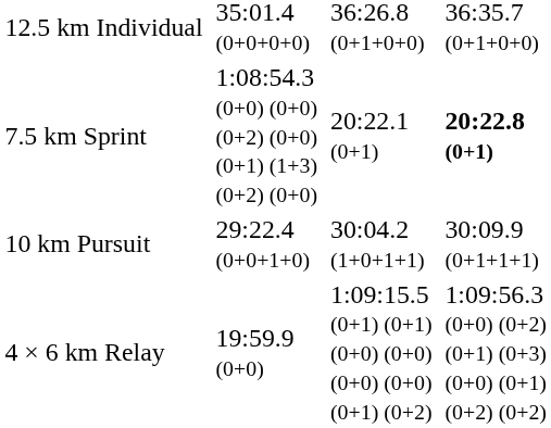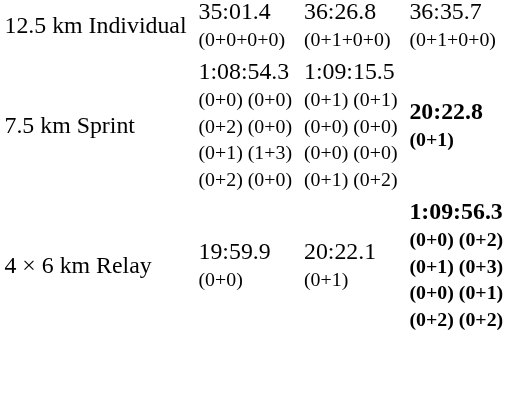 <table>
 <tr>
 <td>12.5 km Individual<br><em></em></td>
 <td></td>
 <td>35:01.4<br><small>(0+0+0+0)</small></td>
 <td></td>
 <td>36:26.8<br><small>(0+1+0+0)</small></td>
 <td></td>
 <td>36:35.7<br><small>(0+1+0+0)</small></td>
 </tr>
 <tr>
 <td>7.5 km Sprint<br><em></em></td>
 <td></td>
 <td>1:08:54.3<br><small>(0+0) (0+0)<br>(0+2) (0+0)<br>(0+1) (1+3)<br>(0+2) (0+0)</small></td>
 <td></td>
-<td>20:22.1<br><small>(0+1)</small></td>
+<td>1:09:15.5<br><small>(0+1) (0+1)<br>(0+0) (0+0)<br>(0+0) (0+0)<br>(0+1) (0+2)</small></td>
 <td></td>
 <td><strong>20:22.8<br><small>(0+1)</small></strong></td>
-</tr>
-<tr>
-<td>10 km Pursuit<br><em></em></td>
-<td></td>
-<td>29:22.4<br><small>(0+0+1+0)</small></td>
-<td></td>
-<td>30:04.2<br><small>(1+0+1+1)</small></td>
-<td></td>
-<td>30:09.9<br><small>(0+1+1+1)</small></td>
 </tr>
 <tr>
 <td>4 × 6 km Relay<br><em></em></td>
 <td></td>
 <td>19:59.9<br><small>(0+0)</small></td>
 <td></td>
-<td>1:09:15.5<br><small>(0+1) (0+1)<br>(0+0) (0+0)<br>(0+0) (0+0)<br>(0+1) (0+2)</small></td>
+<td>20:22.1<br><small>(0+1)</small></td>
 <td></td>
-<td>1:09:56.3<br><small>(0+0) (0+2)<br>(0+1) (0+3)<br>(0+0) (0+1)<br>(0+2) (0+2)</small></td>
+<td><strong>1:09:56.3<br><small>(0+0) (0+2)<br>(0+1) (0+3)<br>(0+0) (0+1)<br>(0+2) (0+2)</small></strong></td>
 </tr>
 </table>
